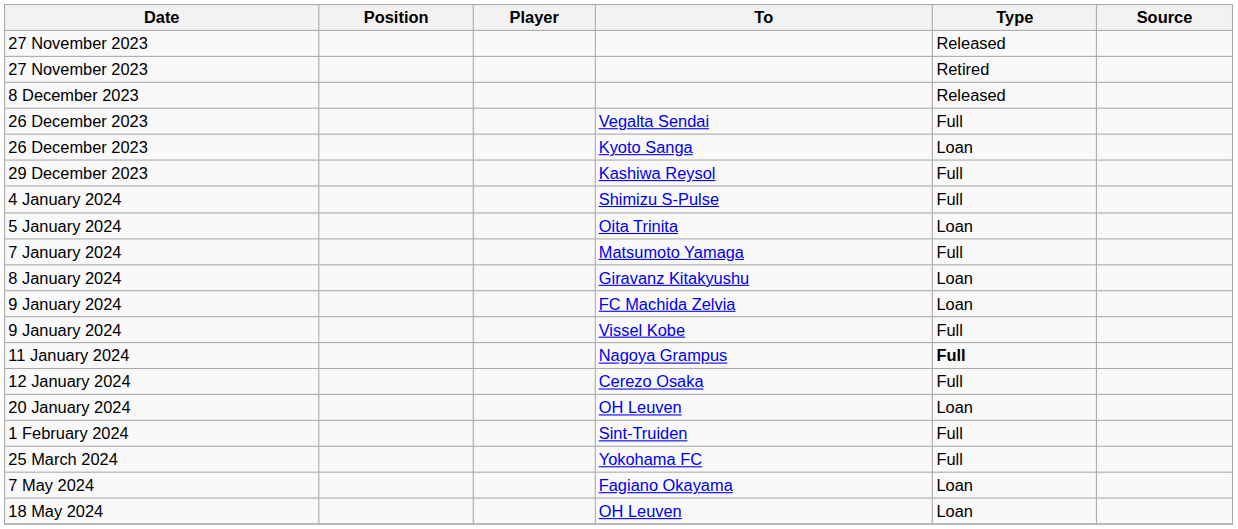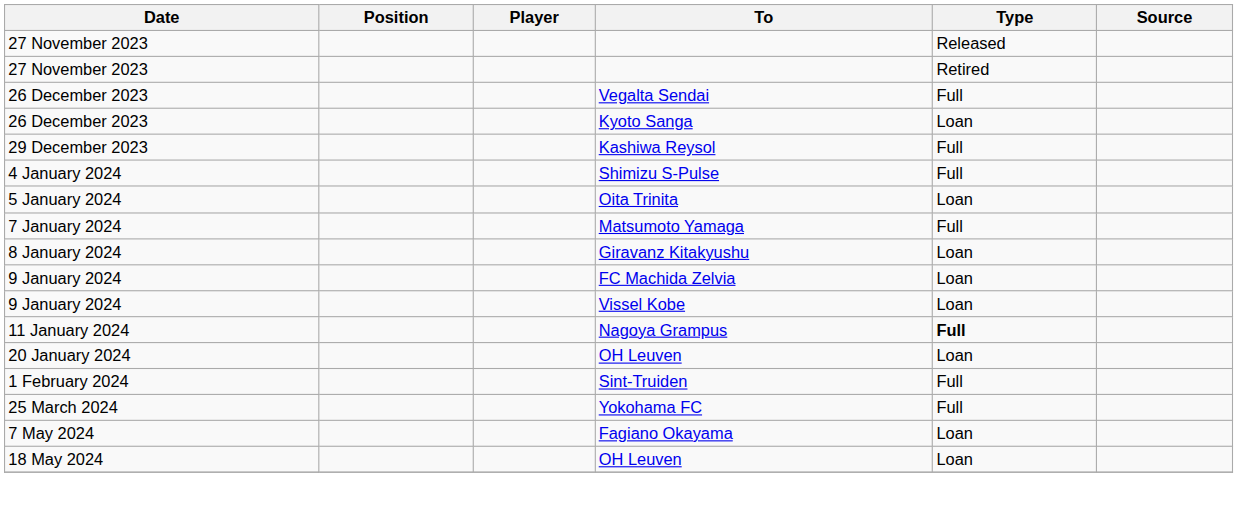 <table class="wikitable sortable" style="width:90%; text-align:center; font-size:95%; text-align:left;">
 <tr>
 <th>Date</th>
 <th>Position</th>
 <th>Player</th>
 <th>To</th>
 <th>Type</th>
 <th>Source</th>
 </tr>
 <tr>
 <td>27 November 2023</td>
 <td></td>
 <td></td>
 <td></td>
 <td>Released</td>
 <td></td>
 </tr>
 <tr>
 <td>27 November 2023</td>
 <td></td>
 <td></td>
 <td></td>
 <td>Retired</td>
-<td></td>
-</tr>
-<tr>
-<td>8 December 2023</td>
-<td></td>
-<td></td>
-<td></td>
-<td>Released</td>
 <td></td>
 </tr>
 <tr>
 <td>26 December 2023</td>
 <td></td>
 <td></td>
 <td> <a href='#'>Vegalta Sendai</a></td>
 <td>Full</td>
 <td></td>
 </tr>
 <tr>
 <td>26 December 2023</td>
 <td></td>
 <td></td>
 <td> <a href='#'>Kyoto Sanga</a></td>
 <td>Loan</td>
 <td></td>
 </tr>
 <tr>
 <td>29 December 2023</td>
 <td></td>
 <td></td>
 <td> <a href='#'>Kashiwa Reysol</a></td>
 <td>Full</td>
 <td></td>
 </tr>
 <tr>
 <td>4 January 2024</td>
 <td></td>
 <td></td>
 <td> <a href='#'>Shimizu S-Pulse</a></td>
 <td>Full</td>
 <td></td>
 </tr>
 <tr>
 <td>5 January 2024</td>
 <td></td>
 <td></td>
 <td> <a href='#'>Oita Trinita</a></td>
 <td>Loan</td>
 <td></td>
 </tr>
 <tr>
 <td>7 January 2024</td>
 <td></td>
 <td></td>
 <td> <a href='#'>Matsumoto Yamaga</a></td>
 <td>Full</td>
 <td></td>
 </tr>
 <tr>
 <td>8 January 2024</td>
 <td></td>
 <td></td>
 <td> <a href='#'>Giravanz Kitakyushu</a></td>
 <td>Loan</td>
 <td></td>
 </tr>
 <tr>
 <td>9 January 2024</td>
 <td></td>
 <td></td>
 <td> <a href='#'>FC Machida Zelvia</a></td>
 <td>Loan</td>
 <td></td>
 </tr>
 <tr>
 <td>9 January 2024</td>
 <td></td>
 <td></td>
 <td> <a href='#'>Vissel Kobe</a></td>
-<td>Full</td>
+<td>Loan</td>
 <td></td>
 </tr>
 <tr>
 <td>11 January 2024</td>
 <td></td>
 <td></td>
 <td> <a href='#'>Nagoya Grampus</a></td>
 <td><strong>Full</strong></td>
-<td></td>
-</tr>
-<tr>
-<td>12 January 2024</td>
-<td></td>
-<td></td>
-<td> <a href='#'>Cerezo Osaka</a></td>
-<td>Full</td>
 <td></td>
 </tr>
 <tr>
 <td>20 January 2024</td>
 <td></td>
 <td></td>
 <td> <a href='#'>OH Leuven</a></td>
 <td>Loan</td>
 <td></td>
 </tr>
 <tr>
 <td>1 February 2024</td>
 <td></td>
 <td></td>
 <td> <a href='#'>Sint-Truiden</a></td>
 <td>Full</td>
 <td></td>
 </tr>
 <tr>
 <td>25 March 2024</td>
 <td></td>
 <td></td>
 <td> <a href='#'>Yokohama FC</a></td>
 <td>Full</td>
 <td></td>
 </tr>
 <tr>
 <td>7 May 2024</td>
 <td></td>
 <td></td>
 <td> <a href='#'>Fagiano Okayama</a></td>
 <td>Loan</td>
 <td></td>
 </tr>
 <tr>
 <td>18 May 2024</td>
 <td></td>
 <td></td>
 <td> <a href='#'>OH Leuven</a></td>
 <td>Loan</td>
 <td></td>
 </tr>
 <tr>
 </tr>
 </table>
